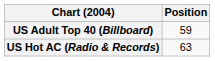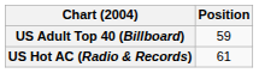 <table class="wikitable plainrowheaders" style="text-align:center">
 <tr>
 <th>Chart (2004)</th>
 <th>Position</th>
 </tr>
 <tr>
 <th scope="row">US Adult Top 40 (<em>Billboard</em>)</th>
 <td>59</td>
 </tr>
 <tr>
 <th scope="row">US Hot AC (<em>Radio & Records</em>)</th>
-<td>63</td>
+<td>61</td>
 </tr>
 </table>
